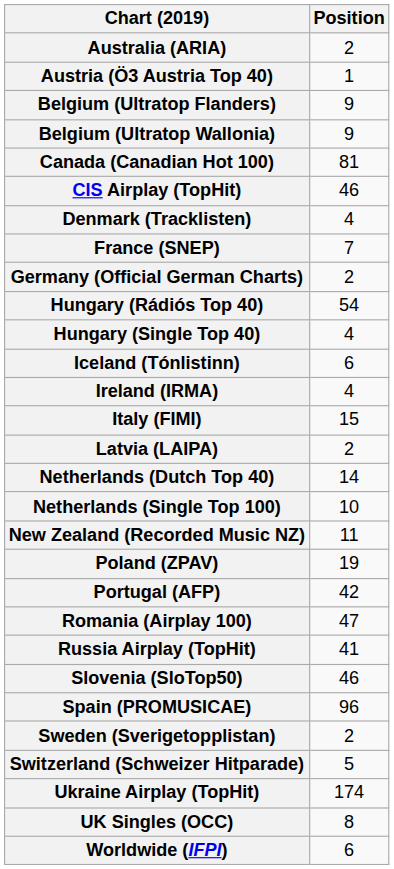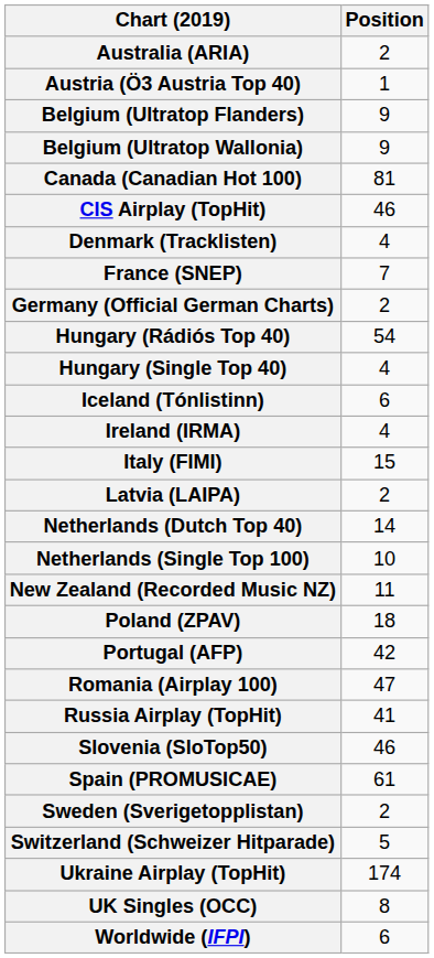 <table class="wikitable sortable plainrowheaders" style="text-align:center">
 <tr>
 <th scope="col">Chart (2019)</th>
 <th scope="col">Position</th>
 </tr>
 <tr>
 <th scope="row">Australia (ARIA)</th>
 <td>2</td>
 </tr>
 <tr>
 <th scope="row">Austria (Ö3 Austria Top 40)</th>
 <td>1</td>
 </tr>
 <tr>
 <th scope="row">Belgium (Ultratop Flanders)</th>
 <td>9</td>
 </tr>
 <tr>
 <th scope="row">Belgium (Ultratop Wallonia)</th>
 <td>9</td>
 </tr>
 <tr>
 <th scope="row">Canada (Canadian Hot 100)</th>
 <td>81</td>
 </tr>
 <tr>
 <th scope="row"><a href='#'>CIS</a> Airplay (TopHit)</th>
 <td>46</td>
 </tr>
 <tr>
 <th scope="row">Denmark (Tracklisten)</th>
 <td>4</td>
 </tr>
 <tr>
 <th scope="row">France (SNEP)</th>
 <td>7</td>
 </tr>
 <tr>
 <th scope="row">Germany (Official German Charts)</th>
 <td>2</td>
 </tr>
 <tr>
 <th scope="row">Hungary (Rádiós Top 40)</th>
 <td>54</td>
 </tr>
 <tr>
 <th scope="row">Hungary (Single Top 40)</th>
 <td>4</td>
 </tr>
 <tr>
 <th scope="row">Iceland (Tónlistinn)</th>
 <td>6</td>
 </tr>
 <tr>
 <th scope="row">Ireland (IRMA)</th>
 <td>4</td>
 </tr>
 <tr>
 <th scope="row">Italy (FIMI)</th>
 <td>15</td>
 </tr>
 <tr>
 <th scope="row">Latvia (LAIPA)</th>
 <td>2</td>
 </tr>
 <tr>
 <th scope="row">Netherlands (Dutch Top 40)</th>
 <td>14</td>
 </tr>
 <tr>
 <th scope="row">Netherlands (Single Top 100)</th>
 <td>10</td>
 </tr>
 <tr>
 <th scope="row">New Zealand (Recorded Music NZ)</th>
 <td>11</td>
 </tr>
 <tr>
 <th scope="row">Poland (ZPAV)</th>
-<td>19</td>
+<td>18</td>
 </tr>
 <tr>
 <th scope="row">Portugal (AFP)</th>
 <td>42</td>
 </tr>
 <tr>
 <th scope="row">Romania (Airplay 100)</th>
 <td>47</td>
 </tr>
 <tr>
 <th scope="row">Russia Airplay (TopHit)</th>
 <td>41</td>
 </tr>
 <tr>
 <th scope="row">Slovenia (SloTop50)</th>
 <td>46</td>
 </tr>
 <tr>
 <th scope="row">Spain (PROMUSICAE)</th>
-<td>96</td>
+<td>61</td>
 </tr>
 <tr>
 <th scope="row">Sweden (Sverigetopplistan)</th>
 <td>2</td>
 </tr>
 <tr>
 <th scope="row">Switzerland (Schweizer Hitparade)</th>
 <td>5</td>
 </tr>
 <tr>
 <th scope="row">Ukraine Airplay (TopHit)</th>
 <td>174</td>
 </tr>
 <tr>
 <th scope="row">UK Singles (OCC)</th>
 <td>8</td>
 </tr>
 <tr>
 <th scope="row">Worldwide (<em><a href='#'>IFPI</a></em>)</th>
 <td>6</td>
 </tr>
 </table>
